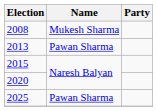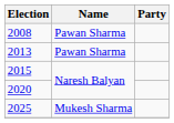 <table class="wikitable sortable">
 <tr>
 <th>Election</th>
 <th>Name</th>
 <th colspan=2>Party</th>
 </tr>
 <tr>
 <td><a href='#'>2008</a></td>
-<td><a href='#'>Mukesh Sharma</a></td>
+<td><a href='#'>Pawan Sharma</a></td>
 <td></td>
 </tr>
 <tr>
 <td><a href='#'>2013</a></td>
 <td><a href='#'>Pawan Sharma</a></td>
 <td></td>
 </tr>
 <tr>
 <td><a href='#'>2015</a></td>
 <td rowspan="2"><a href='#'>Naresh Balyan</a></td>
 <td></td>
 </tr>
 <tr>
 <td><a href='#'>2020</a></td>
 </tr>
 <tr>
 <td><a href='#'>2025</a></td>
-<td><a href='#'>Pawan Sharma</a></td>
+<td><a href='#'>Mukesh Sharma</a></td>
 <td></td>
 </tr>
 <tr>
 </tr>
 </table>
